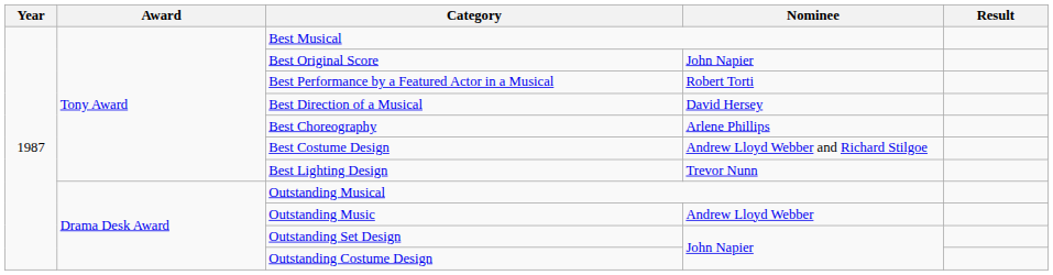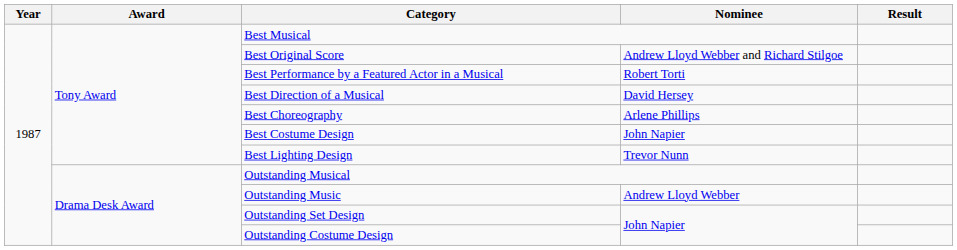 <table class="wikitable" width="95%">
 <tr>
 <th width= "5%">Year</th>
 <th width= "20%">Award</th>
 <th width= "40%">Category</th>
 <th width= "25%">Nominee</th>
 <th width= "10%">Result</th>
 </tr>
 <tr>
 <td rowspan="11" align="center">1987</td>
 <td rowspan="7"><a href='#'>Tony Award</a></td>
 <td colspan="2"><a href='#'>Best Musical</a></td>
 <td></td>
 </tr>
 <tr>
 <td><a href='#'>Best Original Score</a></td>
-<td><a href='#'>John Napier</a></td>
+<td><a href='#'>Andrew Lloyd Webber</a> and <a href='#'>Richard Stilgoe</a></td>
 <td></td>
 </tr>
 <tr>
 <td><a href='#'>Best Performance by a Featured Actor in a Musical</a></td>
 <td><a href='#'>Robert Torti</a></td>
 <td></td>
 </tr>
 <tr>
 <td><a href='#'>Best Direction of a Musical</a></td>
 <td><a href='#'>David Hersey</a></td>
 <td></td>
 </tr>
 <tr>
 <td><a href='#'>Best Choreography</a></td>
 <td><a href='#'>Arlene Phillips</a></td>
 <td></td>
 </tr>
 <tr>
 <td><a href='#'>Best Costume Design</a></td>
-<td><a href='#'>Andrew Lloyd Webber</a> and <a href='#'>Richard Stilgoe</a></td>
+<td><a href='#'>John Napier</a></td>
 <td></td>
 </tr>
 <tr>
 <td><a href='#'>Best Lighting Design</a></td>
 <td><a href='#'>Trevor Nunn</a></td>
 <td></td>
 </tr>
 <tr>
 <td rowspan="4"><a href='#'>Drama Desk Award</a></td>
 <td colspan="2"><a href='#'>Outstanding Musical</a></td>
 <td></td>
 </tr>
 <tr>
 <td><a href='#'>Outstanding Music</a></td>
 <td><a href='#'>Andrew Lloyd Webber</a></td>
 <td></td>
 </tr>
 <tr>
 <td><a href='#'>Outstanding Set Design</a></td>
 <td rowspan="2"><a href='#'>John Napier</a></td>
 <td></td>
 </tr>
 <tr>
 <td><a href='#'>Outstanding Costume Design</a></td>
 <td></td>
 </tr>
 </table>
